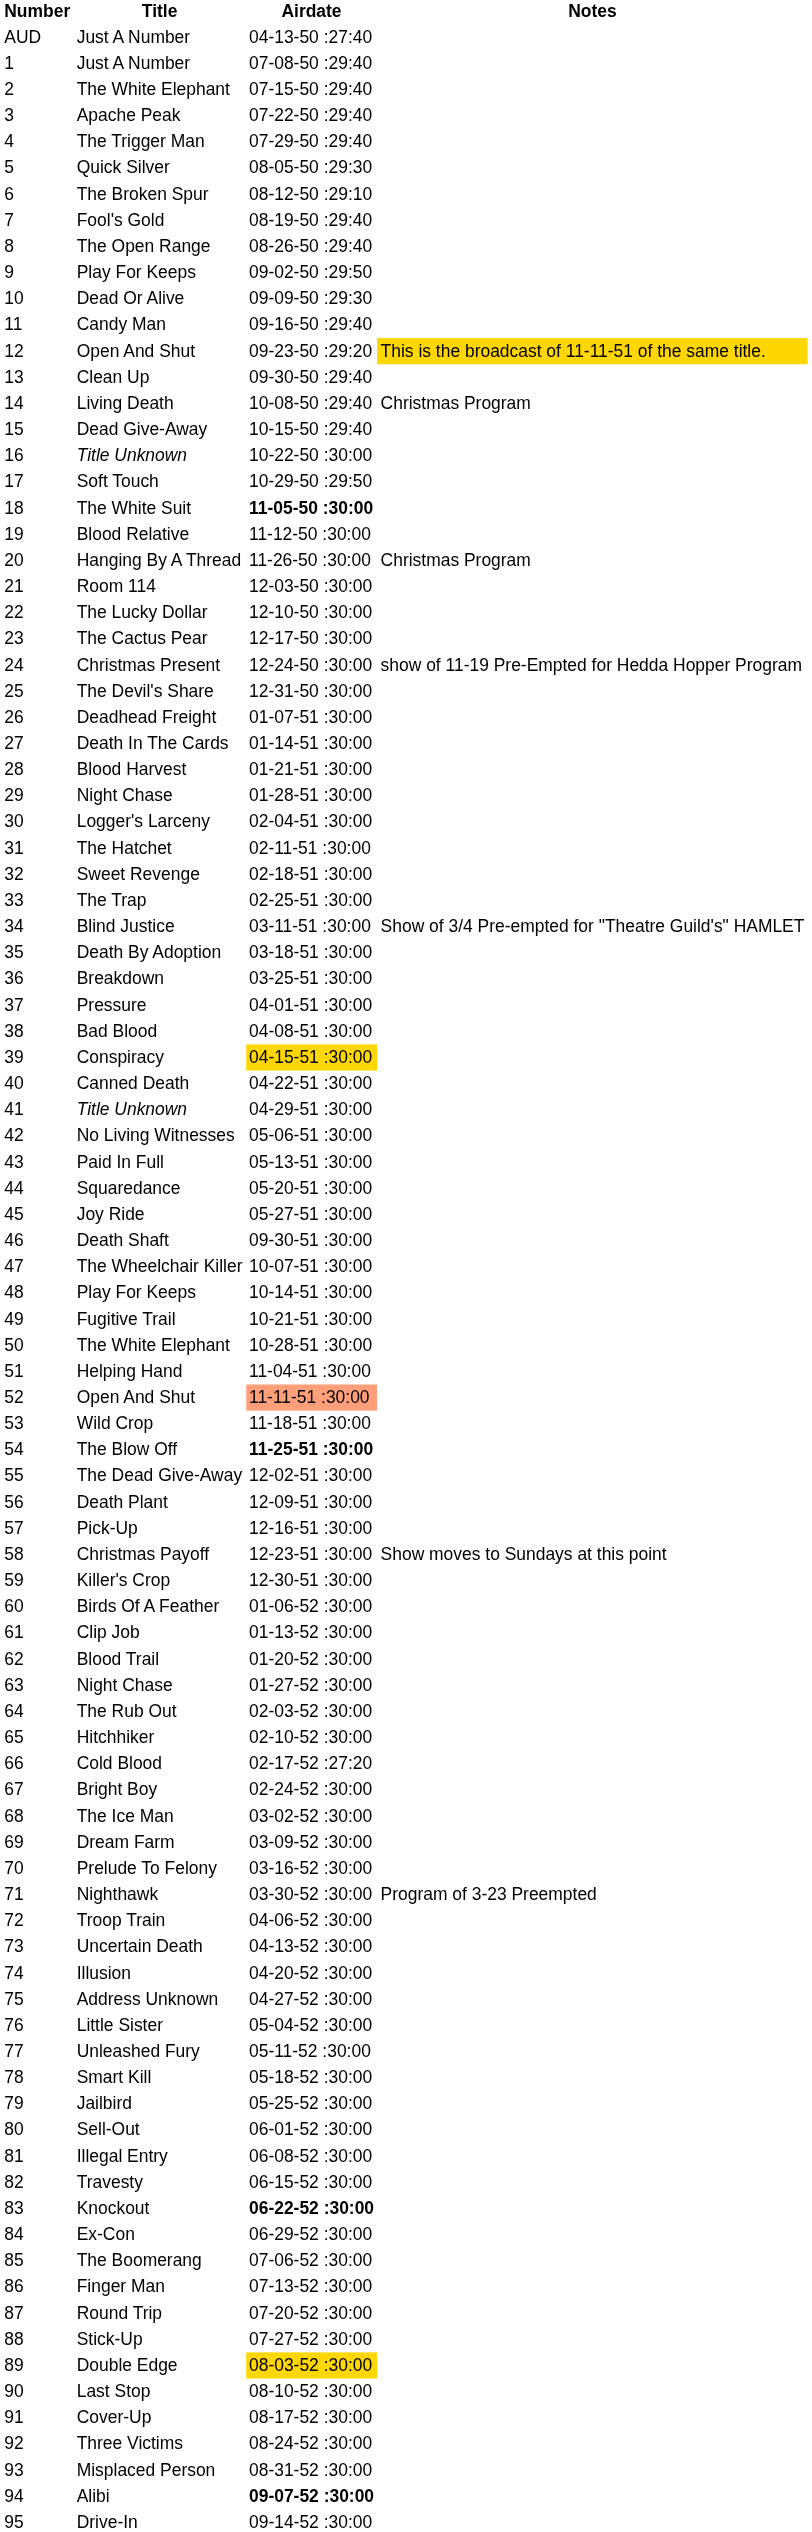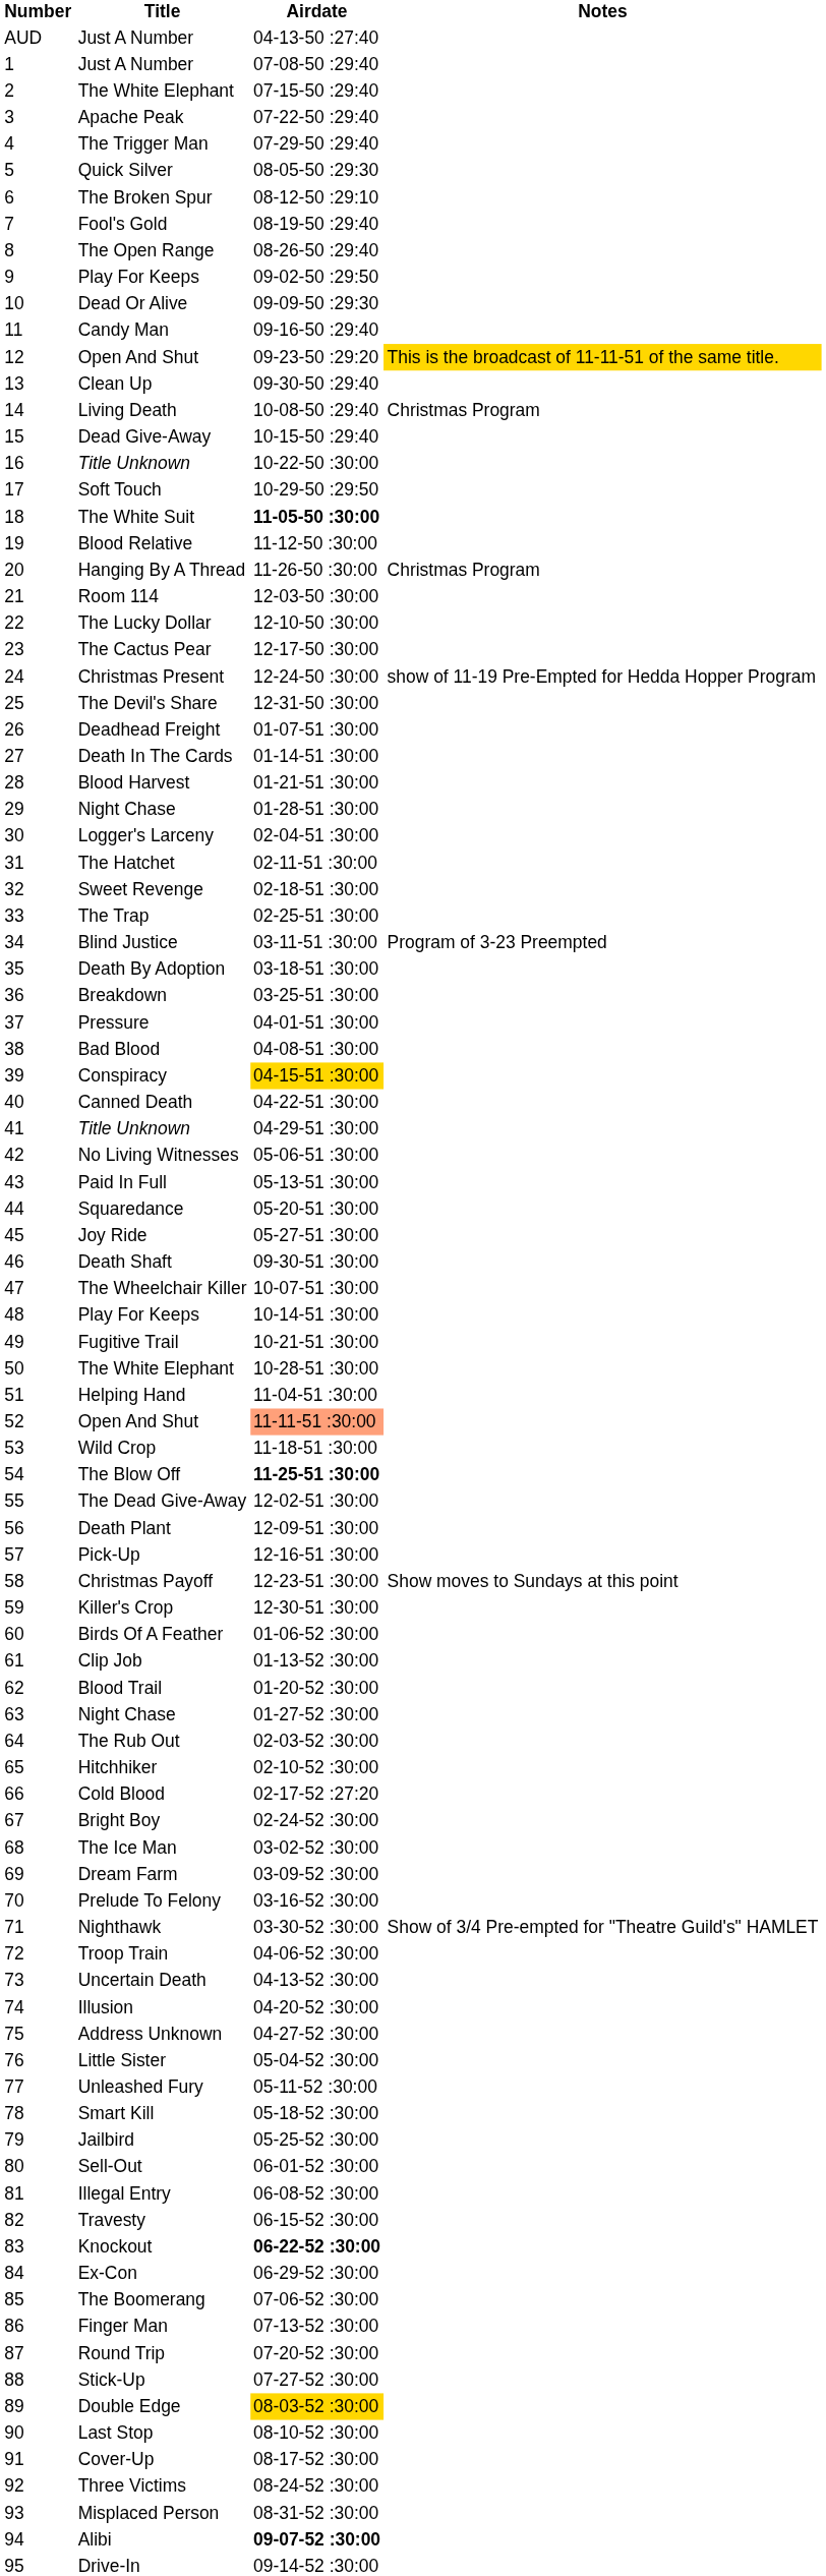 <table border="0" cellspacing="0" cellpadding="3">
 <tr>
 <th>Number</th>
 <th>Title</th>
 <th>Airdate</th>
 <th>Notes</th>
 </tr>
 <tr>
 <td>AUD</td>
 <td>Just A Number</td>
 <td>04-13-50  :27:40</td>
 <td></td>
 </tr>
 <tr>
 <td>1</td>
 <td>Just A Number</td>
 <td>07-08-50  :29:40</td>
 <td></td>
 </tr>
 <tr>
 <td>2</td>
 <td>The White Elephant</td>
 <td>07-15-50  :29:40</td>
 <td></td>
 </tr>
 <tr>
 <td>3</td>
 <td>Apache Peak</td>
 <td>07-22-50  :29:40</td>
 <td></td>
 </tr>
 <tr>
 <td>4</td>
 <td>The Trigger Man</td>
 <td>07-29-50  :29:40</td>
 <td></td>
 </tr>
 <tr>
 <td>5</td>
 <td>Quick Silver</td>
 <td>08-05-50  :29:30</td>
 <td></td>
 </tr>
 <tr>
 <td>6</td>
 <td>The Broken Spur</td>
 <td>08-12-50  :29:10</td>
 <td></td>
 </tr>
 <tr>
 <td>7</td>
 <td>Fool's Gold</td>
 <td>08-19-50  :29:40</td>
 <td></td>
 </tr>
 <tr>
 <td>8</td>
 <td>The Open Range</td>
 <td>08-26-50  :29:40</td>
 <td></td>
 </tr>
 <tr>
 <td>9</td>
 <td>Play For Keeps</td>
 <td>09-02-50  :29:50</td>
 <td></td>
 </tr>
 <tr>
 <td>10</td>
 <td>Dead Or Alive</td>
 <td>09-09-50  :29:30</td>
 <td></td>
 </tr>
 <tr>
 <td>11</td>
 <td>Candy Man</td>
 <td>09-16-50  :29:40</td>
 <td></td>
 </tr>
 <tr>
 <td>12</td>
 <td>Open And Shut</td>
 <td>09-23-50  :29:20</td>
 <td style="background: gold;">This is the broadcast of 11-11-51 of the same title.</td>
 </tr>
 <tr>
 <td>13</td>
 <td>Clean Up</td>
 <td>09-30-50  :29:40</td>
 <td></td>
 </tr>
 <tr>
 <td>14</td>
 <td>Living Death</td>
 <td>10-08-50  :29:40</td>
 <td>Christmas Program</td>
 </tr>
 <tr>
 <td>15</td>
 <td>Dead Give-Away</td>
 <td>10-15-50  :29:40</td>
 <td></td>
 </tr>
 <tr>
 <td>16</td>
 <td><em>Title Unknown</em></td>
 <td>10-22-50  :30:00</td>
 <td></td>
 </tr>
 <tr>
 <td>17</td>
 <td>Soft Touch</td>
 <td>10-29-50  :29:50</td>
 <td></td>
 </tr>
 <tr>
 <td>18</td>
 <td>The White Suit</td>
 <td><strong>11-05-50  :30:00</strong></td>
 <td></td>
 </tr>
 <tr>
 <td>19</td>
 <td>Blood Relative</td>
 <td>11-12-50  :30:00</td>
 <td></td>
 </tr>
 <tr>
 <td>20</td>
 <td>Hanging By A Thread</td>
 <td>11-26-50  :30:00</td>
 <td>Christmas Program</td>
 </tr>
 <tr>
 <td>21</td>
 <td>Room 114</td>
 <td>12-03-50  :30:00</td>
 <td></td>
 </tr>
 <tr>
 <td>22</td>
 <td>The Lucky Dollar</td>
 <td>12-10-50  :30:00</td>
 <td></td>
 </tr>
 <tr>
 <td>23</td>
 <td>The Cactus Pear</td>
 <td>12-17-50  :30:00</td>
 <td></td>
 </tr>
 <tr>
 <td>24</td>
 <td>Christmas Present</td>
 <td>12-24-50  :30:00</td>
 <td>show of 11-19 Pre-Empted for Hedda Hopper Program</td>
 </tr>
 <tr>
 <td>25</td>
 <td>The Devil's Share</td>
 <td>12-31-50  :30:00</td>
 <td></td>
 </tr>
 <tr>
 <td>26</td>
 <td>Deadhead Freight</td>
 <td>01-07-51  :30:00</td>
 <td></td>
 </tr>
 <tr>
 <td>27</td>
 <td>Death In The Cards</td>
 <td>01-14-51  :30:00</td>
 <td></td>
 </tr>
 <tr>
 <td>28</td>
 <td>Blood Harvest</td>
 <td>01-21-51  :30:00</td>
 <td></td>
 </tr>
 <tr>
 <td>29</td>
 <td>Night Chase</td>
 <td>01-28-51  :30:00</td>
 <td></td>
 </tr>
 <tr>
 <td>30</td>
 <td>Logger's Larceny</td>
 <td>02-04-51  :30:00</td>
 <td></td>
 </tr>
 <tr>
 <td>31</td>
 <td>The Hatchet</td>
 <td>02-11-51  :30:00</td>
 <td></td>
 </tr>
 <tr>
 <td>32</td>
 <td>Sweet Revenge</td>
 <td>02-18-51  :30:00</td>
 <td></td>
 </tr>
 <tr>
 <td>33</td>
 <td>The Trap</td>
 <td>02-25-51  :30:00</td>
 <td></td>
 </tr>
 <tr>
 <td>34</td>
 <td>Blind Justice</td>
 <td>03-11-51  :30:00</td>
-<td>Show of 3/4 Pre-empted for "Theatre Guild's" HAMLET</td>
+<td>Program of 3-23 Preempted</td>
 </tr>
 <tr>
 <td>35</td>
 <td>Death By Adoption</td>
 <td>03-18-51  :30:00</td>
 <td></td>
 </tr>
 <tr>
 <td>36</td>
 <td>Breakdown</td>
 <td>03-25-51  :30:00</td>
 <td></td>
 </tr>
 <tr>
 <td>37</td>
 <td>Pressure</td>
 <td>04-01-51  :30:00</td>
 <td></td>
 </tr>
 <tr>
 <td>38</td>
 <td>Bad Blood</td>
 <td>04-08-51  :30:00</td>
 <td></td>
 </tr>
 <tr>
 <td>39</td>
 <td>Conspiracy</td>
 <td style="background: gold;">04-15-51  :30:00</td>
 <td></td>
 </tr>
 <tr>
 <td>40</td>
 <td>Canned Death</td>
 <td>04-22-51  :30:00</td>
 <td></td>
 </tr>
 <tr>
 <td>41</td>
 <td><em>Title Unknown</em></td>
 <td>04-29-51  :30:00</td>
 <td></td>
 </tr>
 <tr>
 <td>42</td>
 <td>No Living Witnesses</td>
 <td>05-06-51  :30:00</td>
 <td></td>
 </tr>
 <tr>
 <td>43</td>
 <td>Paid In Full</td>
 <td>05-13-51  :30:00</td>
 <td></td>
 </tr>
 <tr>
 <td>44</td>
 <td>Squaredance</td>
 <td>05-20-51  :30:00</td>
 <td></td>
 </tr>
 <tr>
 <td>45</td>
 <td>Joy Ride</td>
 <td>05-27-51  :30:00</td>
 <td></td>
 </tr>
 <tr>
 <td>46</td>
 <td>Death Shaft</td>
 <td>09-30-51  :30:00</td>
 <td></td>
 </tr>
 <tr>
 <td>47</td>
 <td>The Wheelchair Killer</td>
 <td>10-07-51  :30:00</td>
 <td></td>
 </tr>
 <tr>
 <td>48</td>
 <td>Play For Keeps</td>
 <td>10-14-51  :30:00</td>
 <td></td>
 </tr>
 <tr>
 <td>49</td>
 <td>Fugitive Trail</td>
 <td>10-21-51  :30:00</td>
 <td></td>
 </tr>
 <tr>
 <td>50</td>
 <td>The White Elephant</td>
 <td>10-28-51  :30:00</td>
 <td></td>
 </tr>
 <tr>
 <td>51</td>
 <td>Helping Hand</td>
 <td>11-04-51  :30:00</td>
 <td></td>
 </tr>
 <tr>
 <td>52</td>
 <td>Open And Shut</td>
 <td style="background: lightsalmon;">11-11-51  :30:00</td>
 <td></td>
 </tr>
 <tr>
 <td>53</td>
 <td>Wild Crop</td>
 <td>11-18-51  :30:00</td>
 <td></td>
 </tr>
 <tr>
 <td>54</td>
 <td>The Blow Off</td>
 <td><strong>11-25-51  :30:00</strong></td>
 <td></td>
 </tr>
 <tr>
 <td>55</td>
 <td>The Dead Give-Away</td>
 <td>12-02-51  :30:00</td>
 <td></td>
 </tr>
 <tr>
 <td>56</td>
 <td>Death Plant</td>
 <td>12-09-51  :30:00</td>
 <td></td>
 </tr>
 <tr>
 <td>57</td>
 <td>Pick-Up</td>
 <td>12-16-51  :30:00</td>
 <td></td>
 </tr>
 <tr>
 <td>58</td>
 <td>Christmas Payoff</td>
 <td>12-23-51  :30:00</td>
 <td>Show moves to Sundays at this point</td>
 </tr>
 <tr>
 <td>59</td>
 <td>Killer's Crop</td>
 <td>12-30-51  :30:00</td>
 <td></td>
 </tr>
 <tr>
 <td>60</td>
 <td>Birds Of A Feather</td>
 <td>01-06-52  :30:00</td>
 <td></td>
 </tr>
 <tr>
 <td>61</td>
 <td>Clip Job</td>
 <td>01-13-52  :30:00</td>
 <td></td>
 </tr>
 <tr>
 <td>62</td>
 <td>Blood Trail</td>
 <td>01-20-52  :30:00</td>
 <td></td>
 </tr>
 <tr>
 <td>63</td>
 <td>Night Chase</td>
 <td>01-27-52  :30:00</td>
 <td></td>
 </tr>
 <tr>
 <td>64</td>
 <td>The Rub Out</td>
 <td>02-03-52  :30:00</td>
 <td></td>
 </tr>
 <tr>
 <td>65</td>
 <td>Hitchhiker</td>
 <td>02-10-52  :30:00</td>
 <td></td>
 </tr>
 <tr>
 <td>66</td>
 <td>Cold Blood</td>
 <td>02-17-52  :27:20</td>
 <td></td>
 </tr>
 <tr>
 <td>67</td>
 <td>Bright Boy</td>
 <td>02-24-52  :30:00</td>
 <td></td>
 </tr>
 <tr>
 <td>68</td>
 <td>The Ice Man</td>
 <td>03-02-52  :30:00</td>
 <td></td>
 </tr>
 <tr>
 <td>69</td>
 <td>Dream Farm</td>
 <td>03-09-52  :30:00</td>
 <td></td>
 </tr>
 <tr>
 <td>70</td>
 <td>Prelude To Felony</td>
 <td>03-16-52  :30:00</td>
 <td></td>
 </tr>
 <tr>
 <td>71</td>
 <td>Nighthawk</td>
 <td>03-30-52  :30:00</td>
-<td>Program of 3-23 Preempted</td>
+<td>Show of 3/4 Pre-empted for "Theatre Guild's" HAMLET</td>
 </tr>
 <tr>
 <td>72</td>
 <td>Troop Train</td>
 <td>04-06-52  :30:00</td>
 <td></td>
 </tr>
 <tr>
 <td>73</td>
 <td>Uncertain Death</td>
 <td>04-13-52  :30:00</td>
 <td></td>
 </tr>
 <tr>
 <td>74</td>
 <td>Illusion</td>
 <td>04-20-52  :30:00</td>
 <td></td>
 </tr>
 <tr>
 <td>75</td>
 <td>Address Unknown</td>
 <td>04-27-52  :30:00</td>
 <td></td>
 </tr>
 <tr>
 <td>76</td>
 <td>Little Sister</td>
 <td>05-04-52  :30:00</td>
 <td></td>
 </tr>
 <tr>
 <td>77</td>
 <td>Unleashed Fury</td>
 <td>05-11-52  :30:00</td>
 <td></td>
 </tr>
 <tr>
 <td>78</td>
 <td>Smart Kill</td>
 <td>05-18-52  :30:00</td>
 <td></td>
 </tr>
 <tr>
 <td>79</td>
 <td>Jailbird</td>
 <td>05-25-52  :30:00</td>
 <td></td>
 </tr>
 <tr>
 <td>80</td>
 <td>Sell-Out</td>
 <td>06-01-52  :30:00</td>
 <td></td>
 </tr>
 <tr>
 <td>81</td>
 <td>Illegal Entry</td>
 <td>06-08-52  :30:00</td>
 <td></td>
 </tr>
 <tr>
 <td>82</td>
 <td>Travesty</td>
 <td>06-15-52  :30:00</td>
 <td></td>
 </tr>
 <tr>
 <td>83</td>
 <td>Knockout</td>
 <td><strong>06-22-52  :30:00</strong></td>
 <td></td>
 </tr>
 <tr>
 <td>84</td>
 <td>Ex-Con</td>
 <td>06-29-52  :30:00</td>
 <td></td>
 </tr>
 <tr>
 <td>85</td>
 <td>The Boomerang</td>
 <td>07-06-52  :30:00</td>
 <td></td>
 </tr>
 <tr>
 <td>86</td>
 <td>Finger Man</td>
 <td>07-13-52  :30:00</td>
 <td></td>
 </tr>
 <tr>
 <td>87</td>
 <td>Round Trip</td>
 <td>07-20-52  :30:00</td>
 <td></td>
 </tr>
 <tr>
 <td>88</td>
 <td>Stick-Up</td>
 <td>07-27-52  :30:00</td>
 <td></td>
 </tr>
 <tr>
 <td>89</td>
 <td>Double Edge</td>
 <td style="background: gold;">08-03-52  :30:00</td>
 <td></td>
 </tr>
 <tr>
 <td>90</td>
 <td>Last Stop</td>
 <td>08-10-52  :30:00</td>
 <td></td>
 </tr>
 <tr>
 <td>91</td>
 <td>Cover-Up</td>
 <td>08-17-52  :30:00</td>
 <td></td>
 </tr>
 <tr>
 <td>92</td>
 <td>Three Victims</td>
 <td>08-24-52  :30:00</td>
 <td></td>
 </tr>
 <tr>
 <td>93</td>
 <td>Misplaced Person</td>
 <td>08-31-52  :30:00</td>
 <td></td>
 </tr>
 <tr>
 <td>94</td>
 <td>Alibi</td>
 <td><strong>09-07-52  :30:00</strong></td>
 <td></td>
 </tr>
 <tr>
 <td>95</td>
 <td>Drive-In</td>
 <td>09-14-52  :30:00</td>
 <td></td>
 </tr>
 <tr>
 </tr>
 </table>
